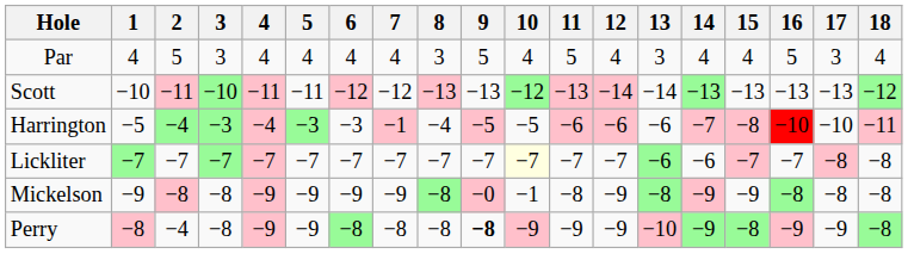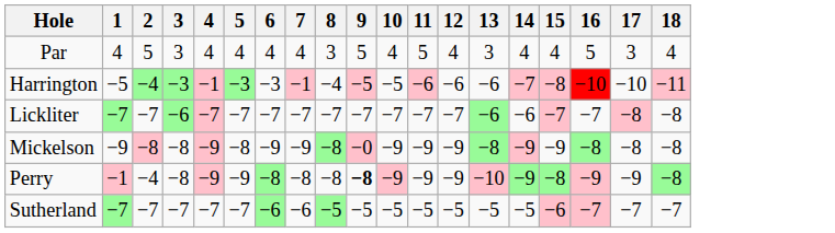 <table class="wikitable" style="text-align:center">
 <tr>
 <th>Hole</th>
 <th>1</th>
 <th>2</th>
 <th>3</th>
 <th>4</th>
 <th>5</th>
 <th>6</th>
 <th>7</th>
 <th>8</th>
 <th>9</th>
 <th>10</th>
 <th>11</th>
 <th>12</th>
 <th>13</th>
 <th>14</th>
 <th>15</th>
 <th>16</th>
 <th>17</th>
 <th>18</th>
 </tr>
 <tr>
 <td>Par</td>
 <td>4</td>
 <td>5</td>
 <td>3</td>
 <td>4</td>
 <td>4</td>
 <td>4</td>
 <td>4</td>
 <td>3</td>
 <td>5</td>
 <td>4</td>
 <td>5</td>
 <td>4</td>
 <td>3</td>
 <td>4</td>
 <td>4</td>
 <td>5</td>
 <td>3</td>
 <td>4</td>
 </tr>
 <tr>
-<td align=left> Scott</td>
-<td>−10</td>
-<td style="background: Pink;">−11</td>
-<td style="background:PaleGreen;">−10</td>
-<td style="background: Pink;">−11</td>
-<td>−11</td>
-<td style="background: Pink;">−12</td>
-<td>−12</td>
-<td style="background: Pink;">−13</td>
-<td>−13</td>
-<td style="background:PaleGreen;">−12</td>
-<td style="background: Pink;">−13</td>
-<td style="background: Pink;">−14</td>
-<td>−14</td>
-<td style="background:PaleGreen;">−13</td>
-<td>−13</td>
-<td>−13</td>
-<td>−13</td>
-<td style="background:PaleGreen;">−12</td>
-</tr>
-<tr>
 <td align=left> Harrington</td>
 <td>−5</td>
 <td style="background:PaleGreen;">−4</td>
 <td style="background:PaleGreen;">−3</td>
-<td style="background: Pink;">−4</td>
+<td style="background: Pink;">−1</td>
 <td style="background:PaleGreen;">−3</td>
 <td>−3</td>
 <td style="background: Pink;">−1</td>
 <td>−4</td>
 <td style="background: Pink;">−5</td>
 <td>−5</td>
 <td style="background: Pink;">−6</td>
-<td style="background: pink;">−6</td>
+<td>−6</td>
 <td>−6</td>
 <td style="background: Pink;">−7</td>
 <td style="background: Pink;">−8</td>
 <td style="background: Red;">−10</td>
 <td>−10</td>
 <td style="background: Pink;">−11</td>
 </tr>
 <tr>
 <td align=left> Lickliter</td>
 <td style="background:PaleGreen;">−7</td>
 <td>−7</td>
-<td style="background:PaleGreen;">−7</td>
+<td style="background:PaleGreen;">−6</td>
 <td style="background: Pink;">−7</td>
 <td>−7</td>
 <td>−7</td>
 <td>−7</td>
 <td>−7</td>
 <td>−7</td>
-<td style="background: lightyellow;">−7</td>
+<td>−7</td>
 <td>−7</td>
 <td>−7</td>
 <td style="background:PaleGreen;">−6</td>
 <td>−6</td>
 <td style="background: Pink;">−7</td>
 <td>−7</td>
 <td style="background: Pink;">−8</td>
 <td>−8</td>
 </tr>
 <tr>
 <td align=left> Mickelson</td>
 <td>−9</td>
 <td style="background: Pink;">−8</td>
 <td>−8</td>
 <td style="background: Pink;">−9</td>
-<td>−9</td>
+<td>−8</td>
 <td>−9</td>
 <td>−9</td>
 <td style="background:PaleGreen;">−8</td>
 <td style="background: Pink;">−0</td>
-<td>−1</td>
-<td>−8</td>
+<td>−9</td>
+<td>−9</td>
 <td>−9</td>
 <td style="background:PaleGreen;">−8</td>
 <td style="background: Pink;">−9</td>
 <td>−9</td>
 <td style="background:PaleGreen;">−8</td>
 <td>−8</td>
 <td>−8</td>
 </tr>
 <tr>
 <td align=left> Perry</td>
-<td style="background: Pink;">−8</td>
+<td style="background: Pink;">−1</td>
 <td>−4</td>
 <td>−8</td>
 <td style="background: Pink;">−9</td>
 <td>−9</td>
 <td style="background:PaleGreen;">−8</td>
 <td>−8</td>
 <td>−8</td>
 <td><strong>−8</strong></td>
 <td style="background: Pink;">−9</td>
 <td>−9</td>
 <td>−9</td>
 <td style="background: Pink;">−10</td>
 <td style="background:PaleGreen;">−9</td>
 <td style="background:PaleGreen;">−8</td>
 <td style="background: Pink;">−9</td>
 <td>−9</td>
 <td style="background:PaleGreen;">−8</td>
 </tr>
+<tr>
+<td align=left> Sutherland</td>
+<td style="background:PaleGreen;">−7</td>
+<td>−7</td>
+<td>−7</td>
+<td>−7</td>
+<td>−7</td>
+<td style="background:PaleGreen;">−6</td>
+<td>−6</td>
+<td style="background:PaleGreen;">−5</td>
+<td>−5</td>
+<td>−5</td>
+<td>−5</td>
+<td>−5</td>
+<td>−5</td>
+<td>−5</td>
+<td style="background: Pink;">−6</td>
+<td style="background: Pink;">−7</td>
+<td>−7</td>
+<td>−7</td>
+</tr>
 </table>
